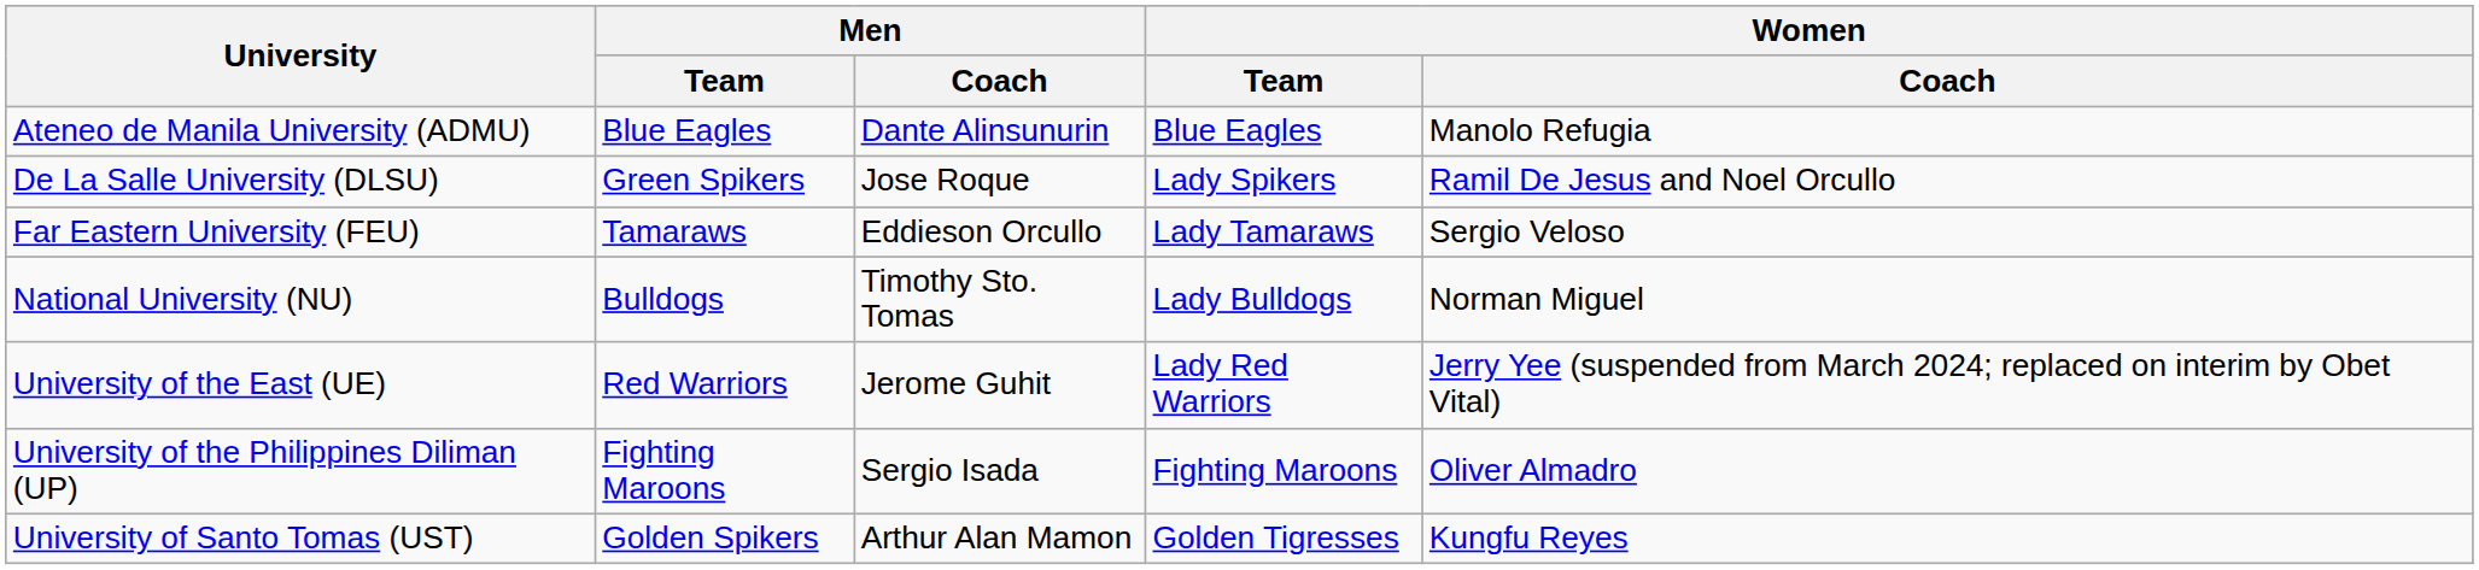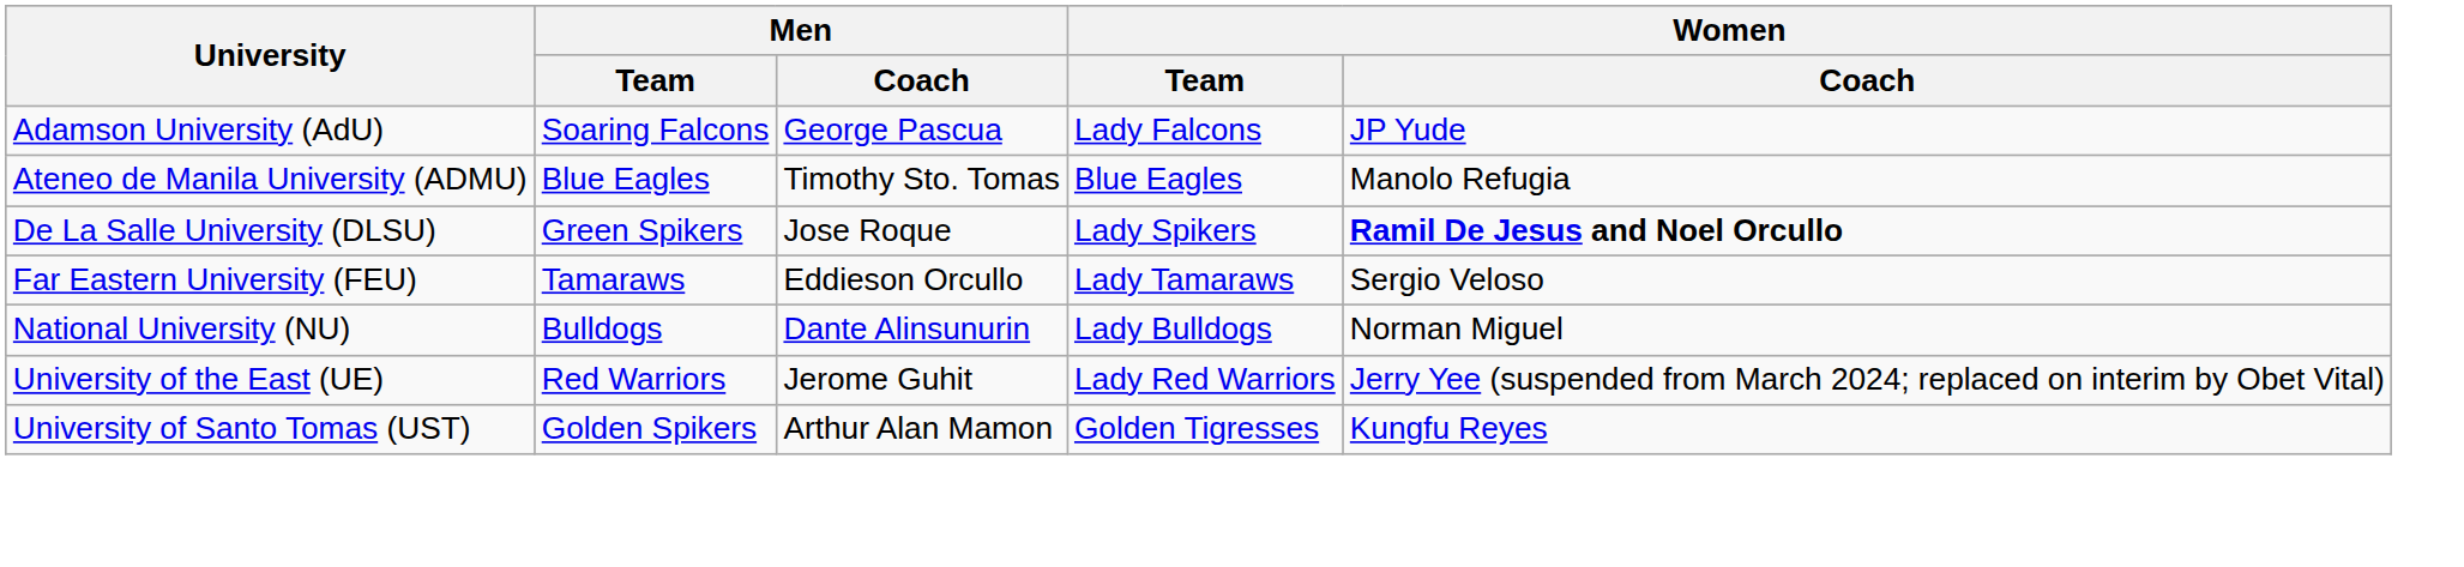 <table class="wikitable">
 <tr>
 <th rowspan="2">University</th>
 <th colspan="2">Men</th>
 <th colspan="2">Women</th>
 </tr>
 <tr>
 <th>Team</th>
 <th>Coach</th>
 <th>Team</th>
 <th>Coach</th>
 </tr>
 <tr>
+<td><a href='#'>Adamson University</a> (AdU)</td>
+<td><a href='#'>Soaring Falcons</a></td>
+<td><a href='#'>George Pascua</a></td>
+<td><a href='#'>Lady Falcons</a></td>
+<td><a href='#'>JP Yude</a></td>
+</tr>
+<tr>
 <td><a href='#'>Ateneo de Manila University</a> (ADMU)</td>
 <td><a href='#'>Blue Eagles</a></td>
-<td><a href='#'>Dante Alinsunurin</a></td>
+<td>Timothy Sto. Tomas</td>
 <td><a href='#'>Blue Eagles</a></td>
 <td>Manolo Refugia</td>
 </tr>
 <tr>
 <td><a href='#'>De La Salle University</a> (DLSU)</td>
 <td><a href='#'>Green Spikers</a></td>
 <td>Jose Roque</td>
 <td><a href='#'>Lady Spikers</a></td>
-<td><a href='#'>Ramil De Jesus</a> and Noel Orcullo</td>
+<td><strong><a href='#'>Ramil De Jesus</a> and Noel Orcullo</strong></td>
 </tr>
 <tr>
 <td><a href='#'>Far Eastern University</a> (FEU)</td>
 <td><a href='#'>Tamaraws</a></td>
 <td>Eddieson Orcullo</td>
 <td><a href='#'>Lady Tamaraws</a></td>
 <td>Sergio Veloso</td>
 </tr>
 <tr>
 <td><a href='#'>National University</a> (NU)</td>
 <td><a href='#'>Bulldogs</a></td>
-<td>Timothy Sto. Tomas</td>
+<td><a href='#'>Dante Alinsunurin</a></td>
 <td><a href='#'>Lady Bulldogs</a></td>
 <td>Norman Miguel</td>
 </tr>
 <tr>
 <td><a href='#'>University of the East</a> (UE)</td>
 <td><a href='#'>Red Warriors</a></td>
 <td>Jerome Guhit</td>
 <td><a href='#'>Lady Red Warriors</a></td>
 <td><a href='#'>Jerry Yee</a> (suspended from March 2024; replaced on interim by Obet Vital)</td>
 </tr>
 <tr>
-<td><a href='#'>University of the Philippines Diliman</a> (UP)</td>
-<td><a href='#'>Fighting Maroons</a></td>
-<td>Sergio Isada</td>
-<td><a href='#'>Fighting Maroons</a></td>
-<td><a href='#'>Oliver Almadro</a></td>
-</tr>
-<tr>
 <td><a href='#'>University of Santo Tomas</a> (UST)</td>
 <td><a href='#'>Golden Spikers</a></td>
 <td>Arthur Alan Mamon</td>
 <td><a href='#'>Golden Tigresses</a></td>
 <td><a href='#'>Kungfu Reyes</a></td>
 </tr>
 </table>
